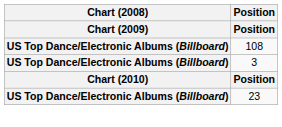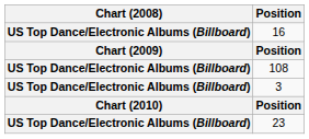 <table class="wikitable plainrowheaders" style="text-align:center">
 <tr>
 <th scope="col">Chart (2008)</th>
 <th scope="col">Position</th>
+</tr>
+<tr>
+<th scope="row">US Top Dance/Electronic Albums (<em>Billboard</em>)</th>
+<td>16</td>
 </tr>
 <tr>
 <th scope="col">Chart (2009)</th>
 <th scope="col">Position</th>
 </tr>
 <tr>
 <th scope="row">US Top Dance/Electronic Albums (<em>Billboard</em>)</th>
 <td>108</td>
 </tr>
 <tr>
 <th scope="row">US Top Dance/Electronic Albums (<em>Billboard</em>)</th>
 <td>3</td>
 </tr>
 <tr>
 <th scope="col">Chart (2010)</th>
 <th scope="col">Position</th>
 </tr>
 <tr>
 <th scope="row">US Top Dance/Electronic Albums (<em>Billboard</em>)</th>
 <td>23</td>
 </tr>
 </table>
